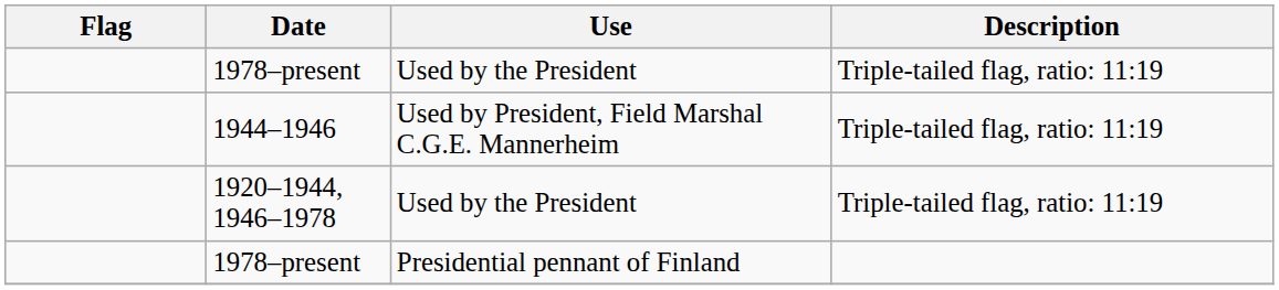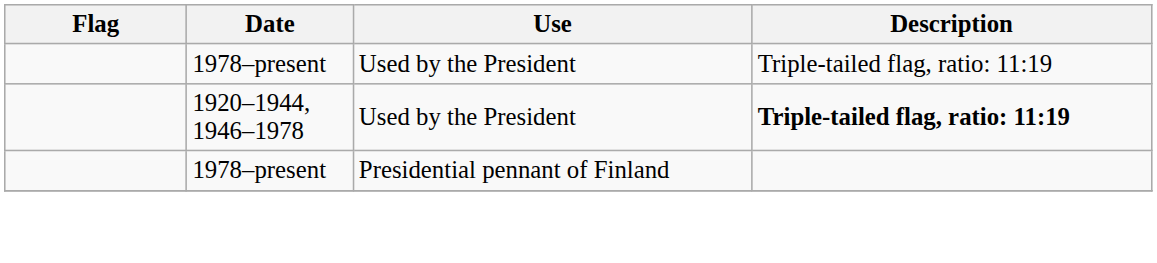 <table class="wikitable">
 <tr>
 <th style="width:110px;">Flag</th>
 <th style="width:100px;">Date</th>
 <th style="width:250px;">Use</th>
 <th style="width:250px;">Description</th>
 </tr>
 <tr>
 <td></td>
 <td>1978–present</td>
 <td>Used by the President</td>
 <td>Triple-tailed flag, ratio: 11:19</td>
 </tr>
 <tr>
 <td></td>
-<td>1944–1946</td>
-<td>Used by President, Field Marshal C.G.E. Mannerheim</td>
-<td>Triple-tailed flag, ratio: 11:19</td>
-</tr>
-<tr>
-<td></td>
 <td>1920–1944, 1946–1978</td>
 <td>Used by the President</td>
-<td>Triple-tailed flag, ratio: 11:19</td>
+<td><strong>Triple-tailed flag, ratio: 11:19</strong></td>
 </tr>
 <tr>
 <td></td>
 <td>1978–present</td>
 <td>Presidential pennant of Finland</td>
 <td></td>
 </tr>
 <tr>
 </tr>
 </table>
